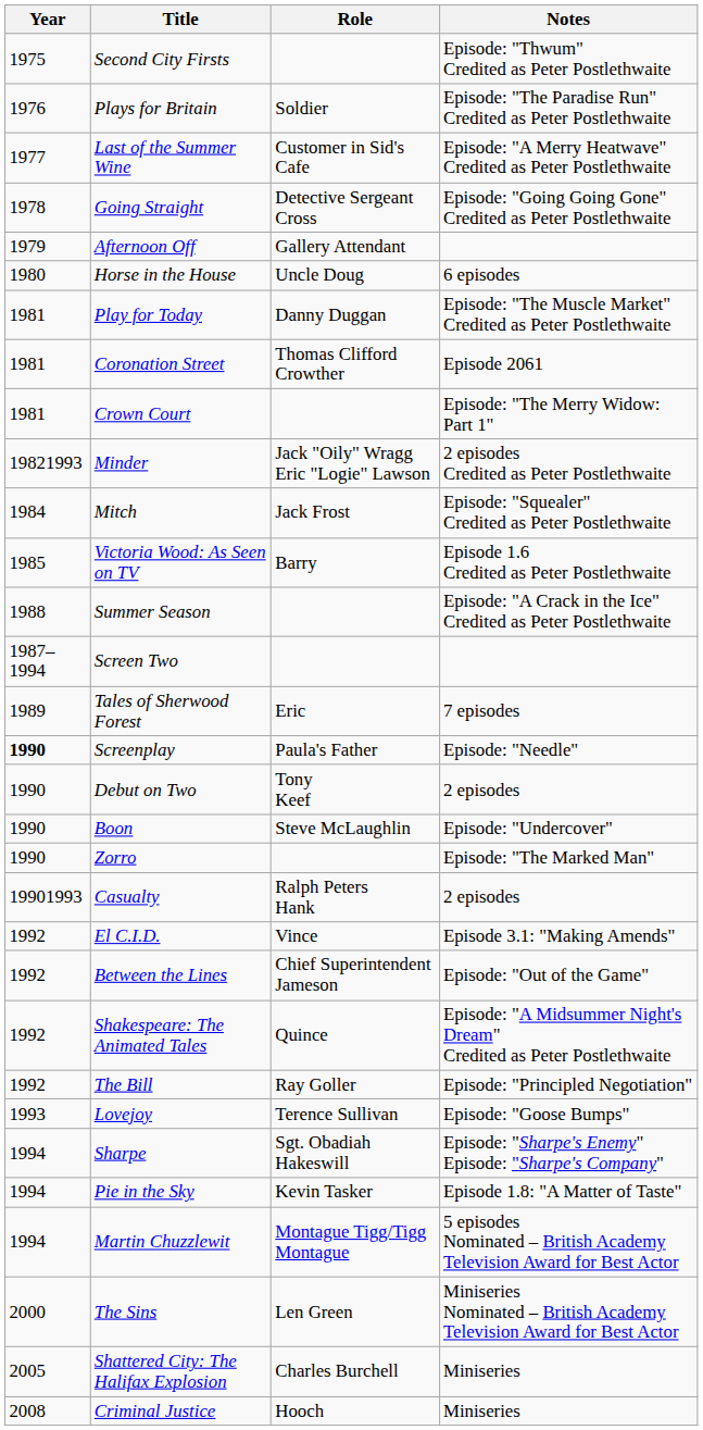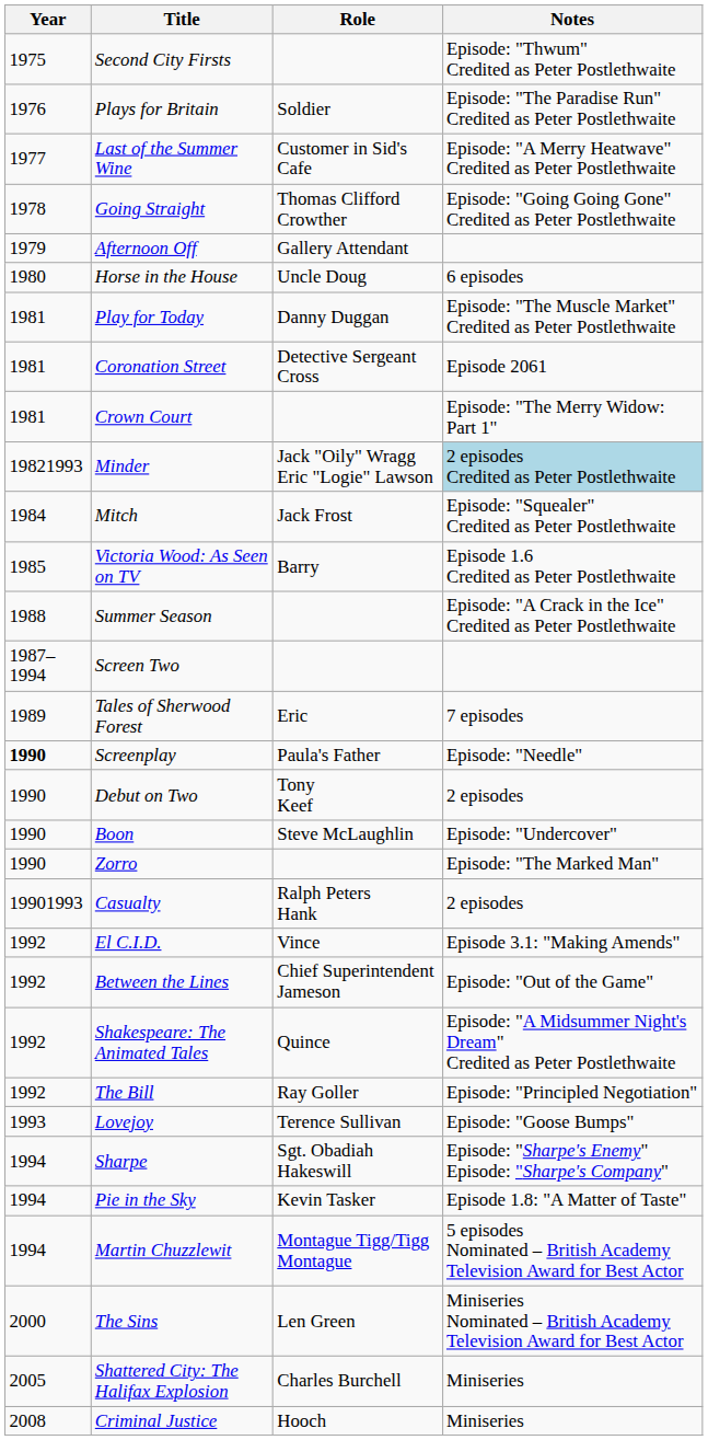 <table class="wikitable sortable">
 <tr>
 <th>Year</th>
 <th>Title</th>
 <th>Role</th>
 <th>Notes</th>
 </tr>
 <tr>
 <td>1975</td>
 <td><em>Second City Firsts</em></td>
 <td></td>
 <td>Episode: "Thwum"<br>Credited as Peter Postlethwaite</td>
 </tr>
 <tr>
 <td>1976</td>
 <td><em>Plays for Britain</em></td>
 <td>Soldier</td>
 <td>Episode: "The Paradise Run"<br>Credited as Peter Postlethwaite</td>
 </tr>
 <tr>
 <td>1977</td>
 <td><em><a href='#'>Last of the Summer Wine</a></em></td>
 <td>Customer in Sid's Cafe</td>
 <td>Episode: "A Merry Heatwave"<br>Credited as Peter Postlethwaite</td>
 </tr>
 <tr>
 <td>1978</td>
 <td><em><a href='#'>Going Straight</a></em></td>
-<td>Detective Sergeant Cross</td>
+<td>Thomas Clifford Crowther</td>
 <td>Episode: "Going Going Gone"<br>Credited as Peter Postlethwaite</td>
 </tr>
 <tr>
 <td>1979</td>
 <td><em><a href='#'>Afternoon Off</a></em></td>
 <td>Gallery Attendant</td>
 <td></td>
 </tr>
 <tr>
 <td>1980</td>
 <td><em>Horse in the House</em></td>
 <td>Uncle Doug</td>
 <td>6 episodes</td>
 </tr>
 <tr>
 <td>1981</td>
 <td><em><a href='#'>Play for Today</a></em></td>
 <td>Danny Duggan</td>
 <td>Episode: "The Muscle Market"<br>Credited as Peter Postlethwaite</td>
 </tr>
 <tr>
 <td>1981</td>
 <td><em><a href='#'>Coronation Street</a></em></td>
-<td>Thomas Clifford Crowther</td>
+<td>Detective Sergeant Cross</td>
 <td>Episode 2061</td>
 </tr>
 <tr>
 <td>1981</td>
 <td><em><a href='#'>Crown Court</a></em></td>
 <td></td>
 <td>Episode: "The Merry Widow: Part 1"</td>
 </tr>
 <tr>
 <td>19821993</td>
 <td><em><a href='#'>Minder</a></em></td>
 <td>Jack "Oily" Wragg<br>Eric "Logie" Lawson</td>
-<td>2 episodes<br>Credited as Peter Postlethwaite</td>
+<td style="background: lightblue;">2 episodes<br>Credited as Peter Postlethwaite</td>
 </tr>
 <tr>
 <td>1984</td>
 <td><em>Mitch</em></td>
 <td>Jack Frost</td>
 <td>Episode: "Squealer"<br>Credited as Peter Postlethwaite</td>
 </tr>
 <tr>
 <td>1985</td>
 <td><em><a href='#'>Victoria Wood: As Seen on TV</a></em></td>
 <td>Barry</td>
 <td>Episode 1.6<br>Credited as Peter Postlethwaite</td>
 </tr>
 <tr>
 <td>1988</td>
 <td><em>Summer Season</em></td>
 <td></td>
 <td>Episode: "A Crack in the Ice"<br>Credited as Peter Postlethwaite</td>
 </tr>
 <tr>
 <td>1987–1994</td>
 <td><em>Screen Two</em></td>
 <td></td>
 <td></td>
 </tr>
 <tr>
 <td>1989</td>
 <td><em>Tales of Sherwood Forest</em></td>
 <td>Eric</td>
 <td>7 episodes</td>
 </tr>
 <tr>
 <td><strong>1990</strong></td>
 <td><em>Screenplay</em></td>
 <td>Paula's Father</td>
 <td>Episode: "Needle"</td>
 </tr>
 <tr>
 <td>1990</td>
 <td><em>Debut on Two</em></td>
 <td>Tony<br>Keef</td>
 <td>2 episodes</td>
 </tr>
 <tr>
 <td>1990</td>
 <td><em><a href='#'>Boon</a></em></td>
 <td>Steve McLaughlin</td>
 <td>Episode: "Undercover"</td>
 </tr>
 <tr>
 <td>1990</td>
 <td><em><a href='#'>Zorro</a></em></td>
 <td></td>
 <td>Episode: "The Marked Man"</td>
 </tr>
 <tr>
 <td>19901993</td>
 <td><em><a href='#'>Casualty</a></em></td>
 <td>Ralph Peters<br>Hank</td>
 <td>2 episodes</td>
 </tr>
 <tr>
 <td>1992</td>
 <td><em><a href='#'>El C.I.D.</a></em></td>
 <td>Vince</td>
 <td>Episode 3.1: "Making Amends"</td>
 </tr>
 <tr>
 <td>1992</td>
 <td><em><a href='#'>Between the Lines</a></em></td>
 <td>Chief Superintendent Jameson</td>
 <td>Episode: "Out of the Game"</td>
 </tr>
 <tr>
 <td>1992</td>
 <td><em><a href='#'>Shakespeare: The Animated Tales</a></em></td>
 <td>Quince</td>
 <td>Episode: "<a href='#'>A Midsummer Night's Dream</a>"<br>Credited as Peter Postlethwaite</td>
 </tr>
 <tr>
 <td>1992</td>
 <td><em><a href='#'>The Bill</a></em></td>
 <td>Ray Goller</td>
 <td>Episode: "Principled Negotiation"</td>
 </tr>
 <tr>
 <td>1993</td>
 <td><em><a href='#'>Lovejoy</a></em></td>
 <td>Terence Sullivan</td>
 <td>Episode: "Goose Bumps"</td>
 </tr>
 <tr>
 <td>1994</td>
 <td><a href='#'><em>Sharpe</em></a></td>
 <td>Sgt. Obadiah Hakeswill</td>
 <td>Episode: "<a href='#'><em>Sharpe's Enemy</em></a>"<br>Episode: <a href='#'>"<em>Sharpe's Company</em></a>"</td>
 </tr>
 <tr>
 <td>1994</td>
 <td><em><a href='#'>Pie in the Sky</a></em></td>
 <td>Kevin Tasker</td>
 <td>Episode 1.8: "A Matter of Taste"</td>
 </tr>
 <tr>
 <td>1994</td>
 <td><em><a href='#'>Martin Chuzzlewit</a></em></td>
 <td><a href='#'>Montague Tigg/Tigg Montague</a></td>
 <td>5 episodes<br>Nominated – <a href='#'>British Academy Television Award for Best Actor</a></td>
 </tr>
 <tr>
 <td>2000</td>
 <td><em><a href='#'>The Sins</a></em></td>
 <td>Len Green</td>
 <td>Miniseries<br>Nominated – <a href='#'>British Academy Television Award for Best Actor</a></td>
 </tr>
 <tr>
 <td>2005</td>
 <td><em><a href='#'>Shattered City: The Halifax Explosion</a></em></td>
 <td>Charles Burchell</td>
 <td>Miniseries</td>
 </tr>
 <tr>
 <td>2008</td>
 <td><em><a href='#'>Criminal Justice</a></em></td>
 <td>Hooch</td>
 <td>Miniseries</td>
 </tr>
 <tr>
 </tr>
 </table>
